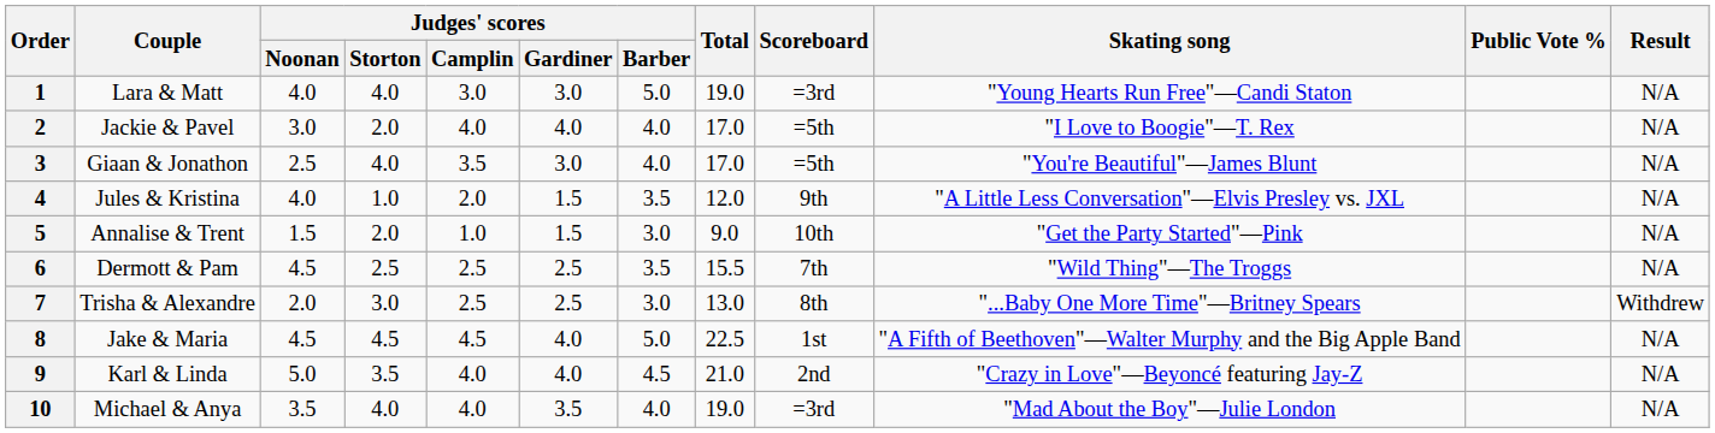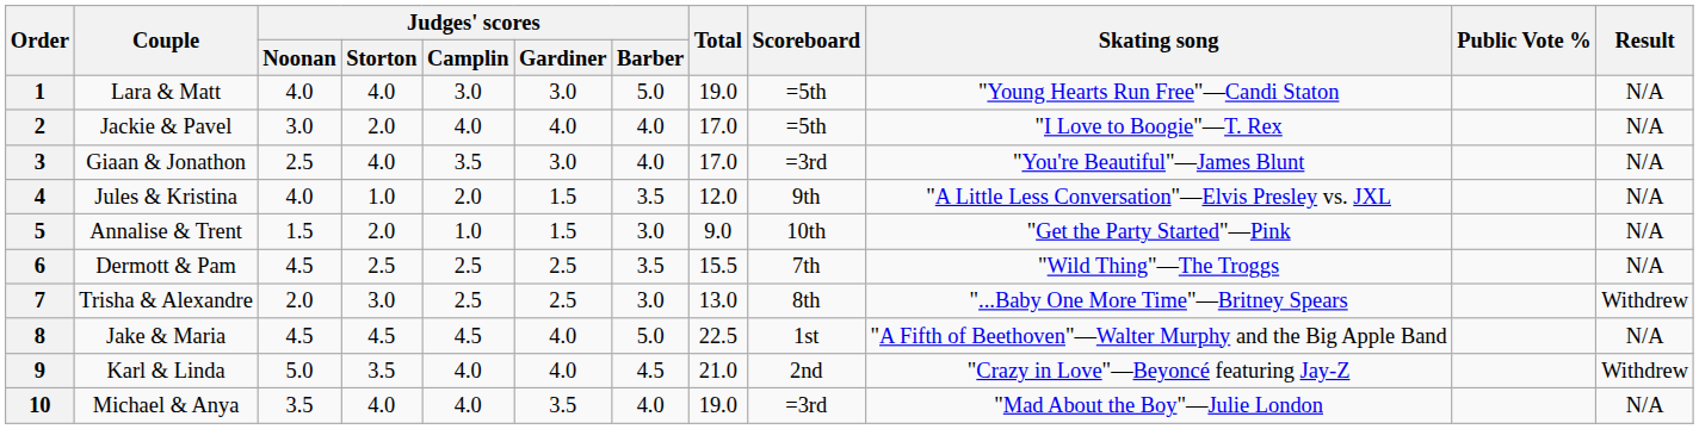 <table class="wikitable plainrowheaders" style="text-align:center;">
 <tr>
 <th scope="col" rowspan="2">Order</th>
 <th scope="col" rowspan="2">Couple</th>
 <th scope="col" colspan="5">Judges' scores</th>
 <th scope="col" rowspan="2">Total</th>
 <th scope="col" rowspan="2">Scoreboard</th>
 <th scope="col" rowspan="2">Skating song</th>
 <th scope="col" rowspan="2">Public Vote %</th>
 <th scope="col" rowspan="2">Result</th>
 </tr>
 <tr>
 <th scope="col">Noonan</th>
 <th>Storton</th>
 <th>Camplin</th>
 <th>Gardiner</th>
 <th>Barber</th>
 </tr>
 <tr>
 <th scope=col>1</th>
 <td>Lara & Matt</td>
 <td>4.0</td>
 <td>4.0</td>
 <td>3.0</td>
 <td>3.0</td>
 <td>5.0</td>
 <td>19.0</td>
-<td>=3rd</td>
+<td>=5th</td>
 <td>"<a href='#'>Young Hearts Run Free</a>"—<a href='#'>Candi Staton</a></td>
 <td></td>
 <td>N/A</td>
 </tr>
 <tr>
 <th scope=col>2</th>
 <td>Jackie & Pavel</td>
 <td>3.0</td>
 <td>2.0</td>
 <td>4.0</td>
 <td>4.0</td>
 <td>4.0</td>
 <td>17.0</td>
 <td>=5th</td>
 <td>"<a href='#'>I Love to Boogie</a>"—<a href='#'>T. Rex</a></td>
 <td></td>
 <td>N/A</td>
 </tr>
 <tr>
 <th scope=col>3</th>
 <td>Giaan & Jonathon</td>
 <td>2.5</td>
 <td>4.0</td>
 <td>3.5</td>
 <td>3.0</td>
 <td>4.0</td>
 <td>17.0</td>
-<td>=5th</td>
+<td>=3rd</td>
 <td>"<a href='#'>You're Beautiful</a>"—<a href='#'>James Blunt</a></td>
 <td></td>
 <td>N/A</td>
 </tr>
 <tr>
 <th scope=col>4</th>
 <td>Jules & Kristina</td>
 <td>4.0</td>
 <td>1.0</td>
 <td>2.0</td>
 <td>1.5</td>
 <td>3.5</td>
 <td>12.0</td>
 <td>9th</td>
 <td>"<a href='#'>A Little Less Conversation</a>"—<a href='#'>Elvis Presley</a> vs. <a href='#'>JXL</a></td>
 <td></td>
 <td>N/A</td>
 </tr>
 <tr>
 <th scope=col>5</th>
 <td>Annalise & Trent</td>
 <td>1.5</td>
 <td>2.0</td>
 <td>1.0</td>
 <td>1.5</td>
 <td>3.0</td>
 <td>9.0</td>
 <td>10th</td>
 <td>"<a href='#'>Get the Party Started</a>"—<a href='#'>Pink</a></td>
 <td></td>
 <td>N/A</td>
 </tr>
 <tr>
 <th scope=col>6</th>
 <td>Dermott & Pam</td>
 <td>4.5</td>
 <td>2.5</td>
 <td>2.5</td>
 <td>2.5</td>
 <td>3.5</td>
 <td>15.5</td>
 <td>7th</td>
 <td>"<a href='#'>Wild Thing</a>"—<a href='#'>The Troggs</a></td>
 <td></td>
 <td>N/A</td>
 </tr>
 <tr>
 <th scope=col>7</th>
 <td>Trisha & Alexandre</td>
 <td>2.0</td>
 <td>3.0</td>
 <td>2.5</td>
 <td>2.5</td>
 <td>3.0</td>
 <td>13.0</td>
 <td>8th</td>
 <td>"<a href='#'>...Baby One More Time</a>"—<a href='#'>Britney Spears</a></td>
 <td></td>
 <td>Withdrew</td>
 </tr>
 <tr>
 <th scope=col>8</th>
 <td>Jake & Maria</td>
 <td>4.5</td>
 <td>4.5</td>
 <td>4.5</td>
 <td>4.0</td>
 <td>5.0</td>
 <td>22.5</td>
 <td>1st</td>
 <td>"<a href='#'>A Fifth of Beethoven</a>"—<a href='#'>Walter Murphy</a> and the Big Apple Band</td>
 <td></td>
 <td>N/A</td>
 </tr>
 <tr>
 <th scope=col>9</th>
 <td>Karl & Linda</td>
 <td>5.0</td>
 <td>3.5</td>
 <td>4.0</td>
 <td>4.0</td>
 <td>4.5</td>
 <td>21.0</td>
 <td>2nd</td>
 <td>"<a href='#'>Crazy in Love</a>"—<a href='#'>Beyoncé</a> featuring <a href='#'>Jay-Z</a></td>
 <td></td>
-<td>N/A</td>
+<td>Withdrew</td>
 </tr>
 <tr>
 <th scope=col>10</th>
 <td>Michael & Anya</td>
 <td>3.5</td>
 <td>4.0</td>
 <td>4.0</td>
 <td>3.5</td>
 <td>4.0</td>
 <td>19.0</td>
 <td>=3rd</td>
 <td>"<a href='#'>Mad About the Boy</a>"—<a href='#'>Julie London</a></td>
 <td></td>
 <td>N/A</td>
 </tr>
 </table>
